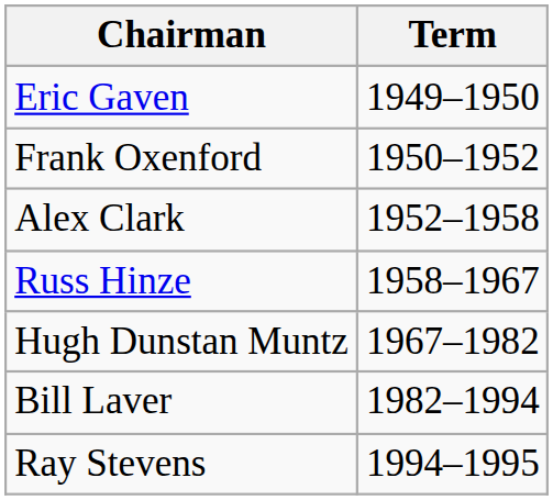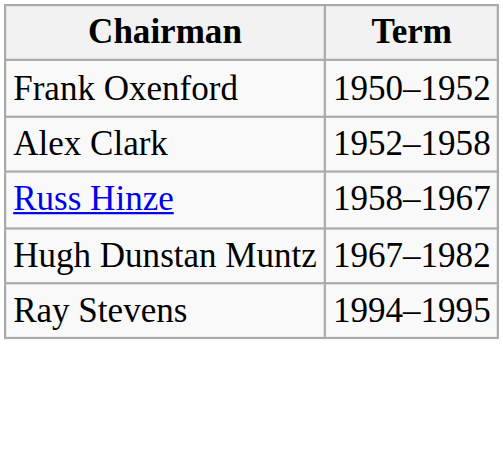 <table class="wikitable">
 <tr>
 <th>Chairman</th>
 <th>Term</th>
-</tr>
-<tr>
-<td><a href='#'>Eric Gaven</a></td>
-<td>1949–1950</td>
 </tr>
 <tr>
 <td>Frank Oxenford</td>
 <td>1950–1952</td>
 </tr>
 <tr>
 <td>Alex Clark</td>
 <td>1952–1958</td>
 </tr>
 <tr>
 <td><a href='#'>Russ Hinze</a></td>
 <td>1958–1967</td>
 </tr>
 <tr>
 <td>Hugh Dunstan Muntz</td>
 <td>1967–1982</td>
 </tr>
 <tr>
-<td>Bill Laver</td>
-<td>1982–1994</td>
-</tr>
-<tr>
 <td>Ray Stevens</td>
 <td>1994–1995</td>
 </tr>
 </table>
